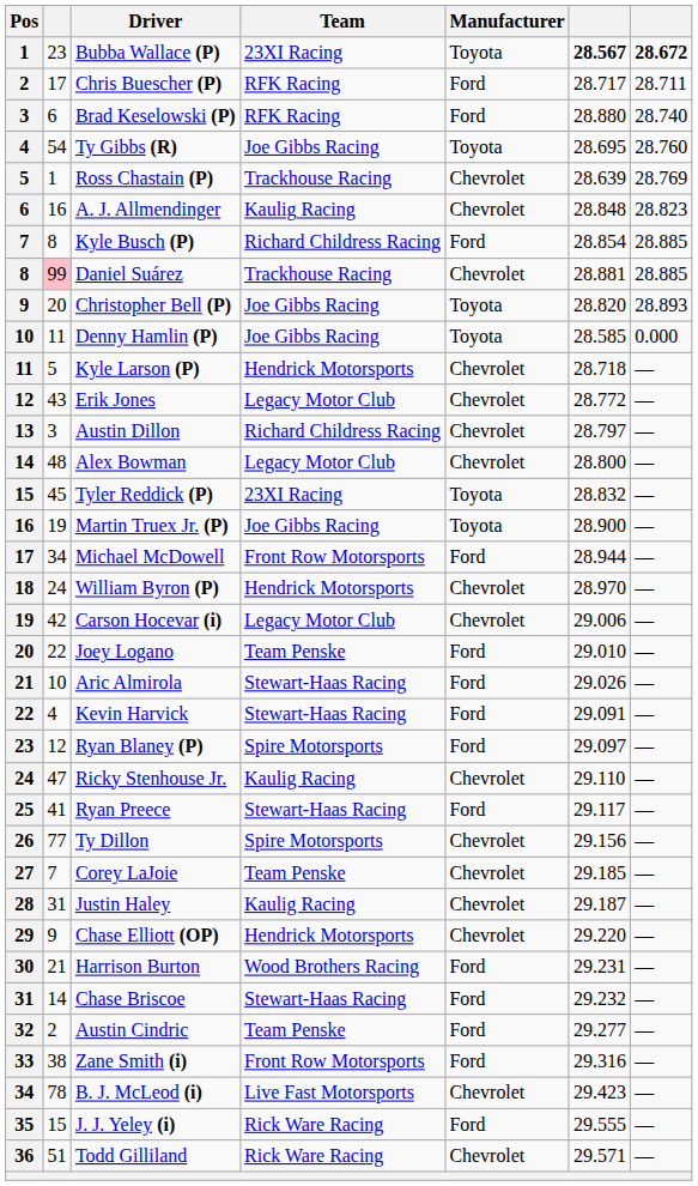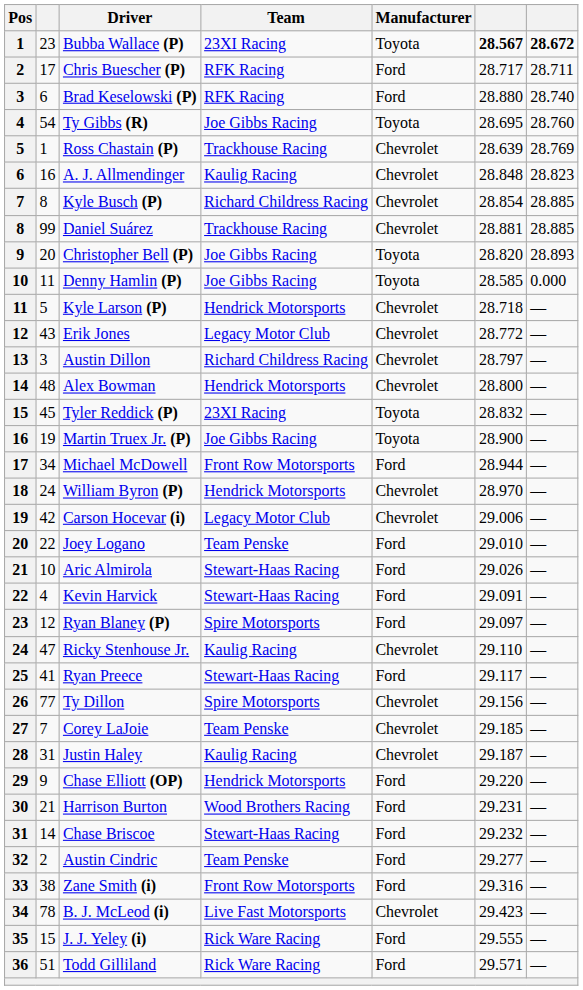 <table class="wikitable" style="font-size:95%">
 <tr>
 <th>Pos</th>
 <th></th>
 <th>Driver</th>
 <th>Team</th>
 <th>Manufacturer</th>
 <th></th>
 <th></th>
 </tr>
 <tr>
 <th>1</th>
 <td>23</td>
 <td><a href='#'>Bubba Wallace</a> <strong>(P)</strong></td>
 <td><a href='#'>23XI Racing</a></td>
 <td>Toyota</td>
 <td><strong>28.567</strong></td>
 <td><strong>28.672</strong></td>
 </tr>
 <tr>
 <th>2</th>
 <td>17</td>
 <td><a href='#'>Chris Buescher</a> <strong>(P)</strong></td>
 <td><a href='#'>RFK Racing</a></td>
 <td>Ford</td>
 <td>28.717</td>
 <td>28.711</td>
 </tr>
 <tr>
 <th>3</th>
 <td>6</td>
 <td><a href='#'>Brad Keselowski</a> <strong>(P)</strong></td>
 <td><a href='#'>RFK Racing</a></td>
 <td>Ford</td>
 <td>28.880</td>
 <td>28.740</td>
 </tr>
 <tr>
 <th>4</th>
 <td>54</td>
 <td><a href='#'>Ty Gibbs</a> <strong>(R)</strong></td>
 <td><a href='#'>Joe Gibbs Racing</a></td>
 <td>Toyota</td>
 <td>28.695</td>
 <td>28.760</td>
 </tr>
 <tr>
 <th>5</th>
 <td>1</td>
 <td><a href='#'>Ross Chastain</a> <strong>(P)</strong></td>
 <td><a href='#'>Trackhouse Racing</a></td>
 <td>Chevrolet</td>
 <td>28.639</td>
 <td>28.769</td>
 </tr>
 <tr>
 <th>6</th>
 <td>16</td>
 <td><a href='#'>A. J. Allmendinger</a></td>
 <td><a href='#'>Kaulig Racing</a></td>
 <td>Chevrolet</td>
 <td>28.848</td>
 <td>28.823</td>
 </tr>
 <tr>
 <th>7</th>
 <td>8</td>
 <td><a href='#'>Kyle Busch</a> <strong>(P)</strong></td>
 <td><a href='#'>Richard Childress Racing</a></td>
-<td>Ford</td>
+<td>Chevrolet</td>
 <td>28.854</td>
 <td>28.885</td>
 </tr>
 <tr>
 <th>8</th>
-<td style="background: pink;">99</td>
+<td>99</td>
 <td><a href='#'>Daniel Suárez</a></td>
 <td><a href='#'>Trackhouse Racing</a></td>
 <td>Chevrolet</td>
 <td>28.881</td>
 <td>28.885</td>
 </tr>
 <tr>
 <th>9</th>
 <td>20</td>
 <td><a href='#'>Christopher Bell</a> <strong>(P)</strong></td>
 <td><a href='#'>Joe Gibbs Racing</a></td>
 <td>Toyota</td>
 <td>28.820</td>
 <td>28.893</td>
 </tr>
 <tr>
 <th>10</th>
 <td>11</td>
 <td><a href='#'>Denny Hamlin</a> <strong>(P)</strong></td>
 <td><a href='#'>Joe Gibbs Racing</a></td>
 <td>Toyota</td>
 <td>28.585</td>
 <td>0.000</td>
 </tr>
 <tr>
 <th>11</th>
 <td>5</td>
 <td><a href='#'>Kyle Larson</a> <strong>(P)</strong></td>
 <td><a href='#'>Hendrick Motorsports</a></td>
 <td>Chevrolet</td>
 <td>28.718</td>
 <td>—</td>
 </tr>
 <tr>
 <th>12</th>
 <td>43</td>
 <td><a href='#'>Erik Jones</a></td>
 <td><a href='#'>Legacy Motor Club</a></td>
 <td>Chevrolet</td>
 <td>28.772</td>
 <td>—</td>
 </tr>
 <tr>
 <th>13</th>
 <td>3</td>
 <td><a href='#'>Austin Dillon</a></td>
 <td><a href='#'>Richard Childress Racing</a></td>
 <td>Chevrolet</td>
 <td>28.797</td>
 <td>—</td>
 </tr>
 <tr>
 <th>14</th>
 <td>48</td>
 <td><a href='#'>Alex Bowman</a></td>
-<td><a href='#'>Legacy Motor Club</a></td>
+<td><a href='#'>Hendrick Motorsports</a></td>
 <td>Chevrolet</td>
 <td>28.800</td>
 <td>—</td>
 </tr>
 <tr>
 <th>15</th>
 <td>45</td>
 <td><a href='#'>Tyler Reddick</a> <strong>(P)</strong></td>
 <td><a href='#'>23XI Racing</a></td>
 <td>Toyota</td>
 <td>28.832</td>
 <td>—</td>
 </tr>
 <tr>
 <th>16</th>
 <td>19</td>
 <td><a href='#'>Martin Truex Jr.</a> <strong>(P)</strong></td>
 <td><a href='#'>Joe Gibbs Racing</a></td>
 <td>Toyota</td>
 <td>28.900</td>
 <td>—</td>
 </tr>
 <tr>
 <th>17</th>
 <td>34</td>
 <td><a href='#'>Michael McDowell</a></td>
 <td><a href='#'>Front Row Motorsports</a></td>
 <td>Ford</td>
 <td>28.944</td>
 <td>—</td>
 </tr>
 <tr>
 <th>18</th>
 <td>24</td>
 <td><a href='#'>William Byron</a> <strong>(P)</strong></td>
 <td><a href='#'>Hendrick Motorsports</a></td>
 <td>Chevrolet</td>
 <td>28.970</td>
 <td>—</td>
 </tr>
 <tr>
 <th>19</th>
 <td>42</td>
 <td><a href='#'>Carson Hocevar</a> <strong>(i)</strong></td>
 <td><a href='#'>Legacy Motor Club</a></td>
 <td>Chevrolet</td>
 <td>29.006</td>
 <td>—</td>
 </tr>
 <tr>
 <th>20</th>
 <td>22</td>
 <td><a href='#'>Joey Logano</a></td>
 <td><a href='#'>Team Penske</a></td>
 <td>Ford</td>
 <td>29.010</td>
 <td>—</td>
 </tr>
 <tr>
 <th>21</th>
 <td>10</td>
 <td><a href='#'>Aric Almirola</a></td>
 <td><a href='#'>Stewart-Haas Racing</a></td>
 <td>Ford</td>
 <td>29.026</td>
 <td>—</td>
 </tr>
 <tr>
 <th>22</th>
 <td>4</td>
 <td><a href='#'>Kevin Harvick</a></td>
 <td><a href='#'>Stewart-Haas Racing</a></td>
 <td>Ford</td>
 <td>29.091</td>
 <td>—</td>
 </tr>
 <tr>
 <th>23</th>
 <td>12</td>
 <td><a href='#'>Ryan Blaney</a> <strong>(P)</strong></td>
 <td><a href='#'>Spire Motorsports</a></td>
 <td>Ford</td>
 <td>29.097</td>
 <td>—</td>
 </tr>
 <tr>
 <th>24</th>
 <td>47</td>
 <td><a href='#'>Ricky Stenhouse Jr.</a></td>
 <td><a href='#'>Kaulig Racing</a></td>
 <td>Chevrolet</td>
 <td>29.110</td>
 <td>—</td>
 </tr>
 <tr>
 <th>25</th>
 <td>41</td>
 <td><a href='#'>Ryan Preece</a></td>
 <td><a href='#'>Stewart-Haas Racing</a></td>
 <td>Ford</td>
 <td>29.117</td>
 <td>—</td>
 </tr>
 <tr>
 <th>26</th>
 <td>77</td>
 <td><a href='#'>Ty Dillon</a></td>
 <td><a href='#'>Spire Motorsports</a></td>
 <td>Chevrolet</td>
 <td>29.156</td>
 <td>—</td>
 </tr>
 <tr>
 <th>27</th>
 <td>7</td>
 <td><a href='#'>Corey LaJoie</a></td>
 <td><a href='#'>Team Penske</a></td>
 <td>Chevrolet</td>
 <td>29.185</td>
 <td>—</td>
 </tr>
 <tr>
 <th>28</th>
 <td>31</td>
 <td><a href='#'>Justin Haley</a></td>
 <td><a href='#'>Kaulig Racing</a></td>
 <td>Chevrolet</td>
 <td>29.187</td>
 <td>—</td>
 </tr>
 <tr>
 <th>29</th>
 <td>9</td>
 <td><a href='#'>Chase Elliott</a> <strong>(OP)</strong></td>
 <td><a href='#'>Hendrick Motorsports</a></td>
-<td>Chevrolet</td>
+<td>Ford</td>
 <td>29.220</td>
 <td>—</td>
 </tr>
 <tr>
 <th>30</th>
 <td>21</td>
 <td><a href='#'>Harrison Burton</a></td>
 <td><a href='#'>Wood Brothers Racing</a></td>
 <td>Ford</td>
 <td>29.231</td>
 <td>—</td>
 </tr>
 <tr>
 <th>31</th>
 <td>14</td>
 <td><a href='#'>Chase Briscoe</a></td>
 <td><a href='#'>Stewart-Haas Racing</a></td>
 <td>Ford</td>
 <td>29.232</td>
 <td>—</td>
 </tr>
 <tr>
 <th>32</th>
 <td>2</td>
 <td><a href='#'>Austin Cindric</a></td>
 <td><a href='#'>Team Penske</a></td>
 <td>Ford</td>
 <td>29.277</td>
 <td>—</td>
 </tr>
 <tr>
 <th>33</th>
 <td>38</td>
 <td><a href='#'>Zane Smith</a> <strong>(i)</strong></td>
 <td><a href='#'>Front Row Motorsports</a></td>
 <td>Ford</td>
 <td>29.316</td>
 <td>—</td>
 </tr>
 <tr>
 <th>34</th>
 <td>78</td>
 <td><a href='#'>B. J. McLeod</a> <strong>(i)</strong></td>
 <td><a href='#'>Live Fast Motorsports</a></td>
 <td>Chevrolet</td>
 <td>29.423</td>
 <td>—</td>
 </tr>
 <tr>
 <th>35</th>
 <td>15</td>
 <td><a href='#'>J. J. Yeley</a> <strong>(i)</strong></td>
 <td><a href='#'>Rick Ware Racing</a></td>
 <td>Ford</td>
 <td>29.555</td>
 <td>—</td>
 </tr>
 <tr>
 <th>36</th>
 <td>51</td>
 <td><a href='#'>Todd Gilliland</a></td>
 <td><a href='#'>Rick Ware Racing</a></td>
-<td>Chevrolet</td>
+<td>Ford</td>
 <td>29.571</td>
 <td>—</td>
 </tr>
 <tr>
 <th colspan="7"></th>
 </tr>
 </table>
